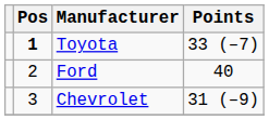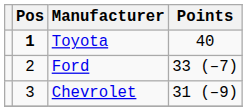 <table class="wikitable" style="font-size: 95%">
 <tr>
 <th></th>
 <th>Pos</th>
 <th>Manufacturer</th>
 <th>Points</th>
 </tr>
 <tr>
 <td align="left"></td>
 <td style="text-align:center;"><strong>1</strong></td>
 <td><a href='#'>Toyota</a></td>
-<td style="text-align:center;">33 (–7)</td>
+<td style="text-align:center;">40</td>
 </tr>
 <tr>
 <td align="left"></td>
 <td style="text-align:center;">2</td>
 <td><a href='#'>Ford</a></td>
-<td style="text-align:center;">40</td>
+<td style="text-align:center;">33 (–7)</td>
 </tr>
 <tr>
 <td align="left"></td>
 <td style="text-align:center;">3</td>
 <td><a href='#'>Chevrolet</a></td>
 <td style="text-align:center;">31 (–9)</td>
 </tr>
 <tr class="sortbottom">
 </tr>
 </table>
